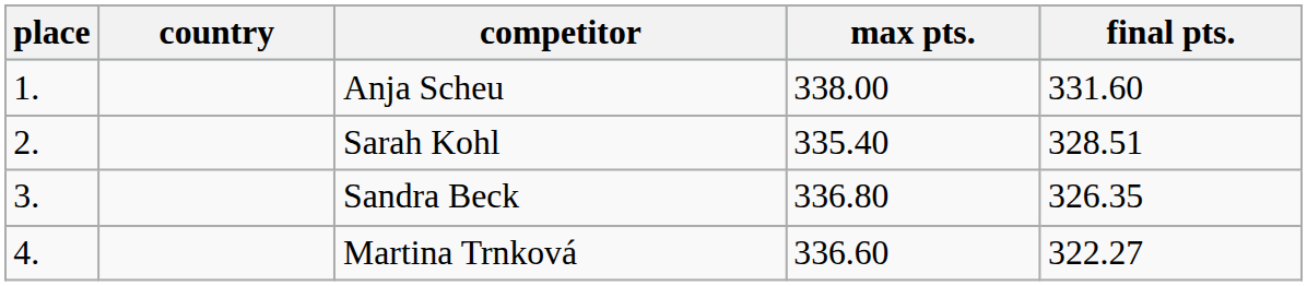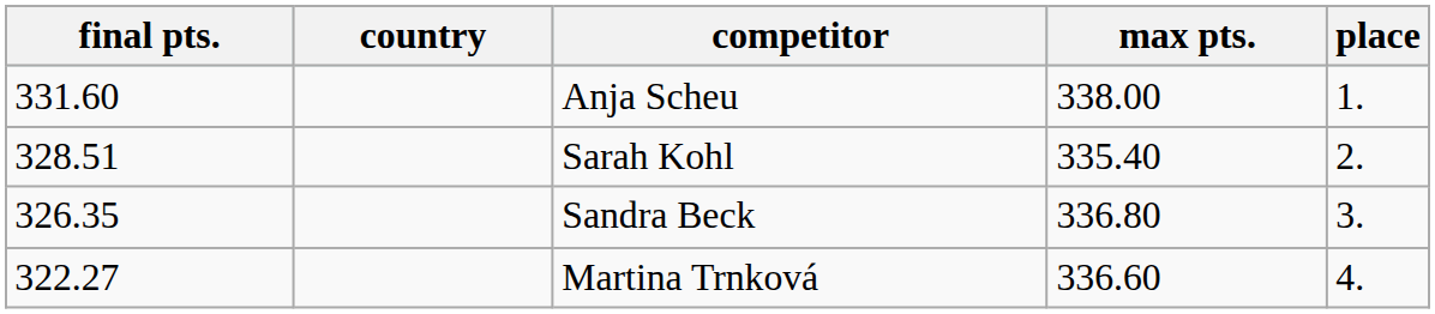 <table class="wikitable"  width="600px" |>
 <tr bgcolor="#99CCCC">
-<th width="5%">place</th>
+<th>final pts.</th>
 <th>country</th>
 <th>competitor</th>
 <th>max pts.</th>
-<th>final pts.</th>
+<th width="5%">place</th>
 </tr>
 <tr>
-<td>1.</td>
+<td>331.60</td>
 <td></td>
 <td>Anja Scheu</td>
 <td>338.00</td>
-<td>331.60</td>
+<td>1.</td>
 </tr>
 <tr>
-<td>2.</td>
+<td>328.51</td>
 <td></td>
 <td>Sarah Kohl</td>
 <td>335.40</td>
-<td>328.51</td>
+<td>2.</td>
 </tr>
 <tr>
-<td>3.</td>
+<td>326.35</td>
 <td></td>
 <td>Sandra Beck</td>
 <td>336.80</td>
-<td>326.35</td>
+<td>3.</td>
 </tr>
 <tr>
-<td>4.</td>
+<td>322.27</td>
 <td></td>
 <td>Martina Trnková</td>
 <td>336.60</td>
-<td>322.27</td>
+<td>4.</td>
 </tr>
 </table>
